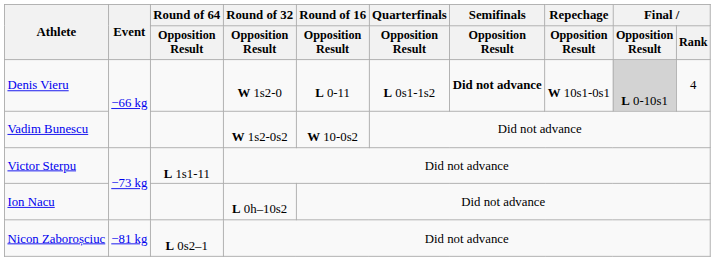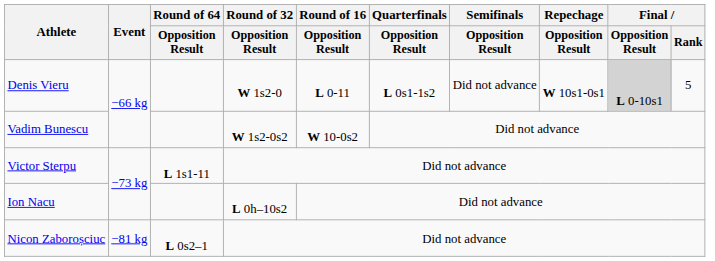 <table class="wikitable" style="text-align:center; font-size:90%">
 <tr>
 <th rowspan=2>Athlete</th>
 <th rowspan=2>Event</th>
 <th>Round of 64</th>
 <th>Round of 32</th>
 <th>Round of 16</th>
 <th>Quarterfinals</th>
 <th>Semifinals</th>
 <th>Repechage</th>
 <th colspan=2>Final / </th>
 </tr>
 <tr style="font-size:95%">
 <th>Opposition<br>Result</th>
 <th>Opposition<br>Result</th>
 <th>Opposition<br>Result</th>
 <th>Opposition<br>Result</th>
 <th>Opposition<br>Result</th>
 <th>Opposition<br>Result</th>
 <th>Opposition<br>Result</th>
 <th>Rank</th>
 </tr>
 <tr>
 <td align=left><a href='#'>Denis Vieru</a></td>
 <td rowspan=2 align=left><a href='#'>−66 kg</a></td>
 <td></td>
 <td><br> <strong>W</strong> 1s2-0</td>
 <td><br> <strong>L</strong> 0-11</td>
 <td><br> <strong>L</strong> 0s1-1s2</td>
-<td><strong>Did not advance</strong></td>
+<td>Did not advance</td>
 <td><br> <strong>W</strong> 10s1-0s1</td>
 <td style="background: lightgrey;"><br><br> <strong>L</strong> 0-10s1</td>
-<td>4</td>
+<td>5</td>
 </tr>
 <tr>
 <td align=left><a href='#'>Vadim Bunescu</a></td>
 <td></td>
 <td><br> <strong>W</strong> 1s2-0s2</td>
 <td><br> <strong>W</strong> 10-0s2</td>
 <td colspan=5>Did not advance</td>
 </tr>
 <tr>
 <td align=left><a href='#'>Victor Sterpu</a></td>
 <td rowspan=2 align=left><a href='#'>−73 kg</a></td>
 <td><br> <strong>L</strong> 1s1-11</td>
 <td colspan=7>Did not advance</td>
 </tr>
 <tr>
 <td align=left><a href='#'>Ion Nacu</a></td>
 <td></td>
 <td><br> <strong>L</strong> 0h–10s2</td>
 <td colspan=6>Did not advance</td>
 </tr>
 <tr>
 <td align=left><a href='#'>Nicon Zaboroșciuc</a></td>
 <td align=left><a href='#'>−81 kg</a></td>
 <td><br> <strong>L</strong> 0s2–1</td>
 <td colspan=7>Did not advance</td>
 </tr>
 </table>
